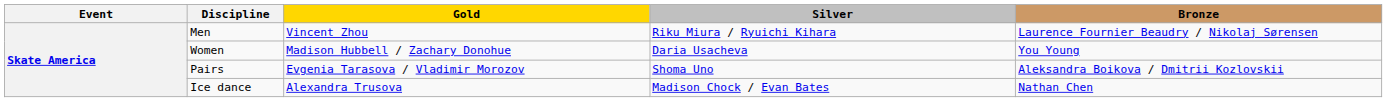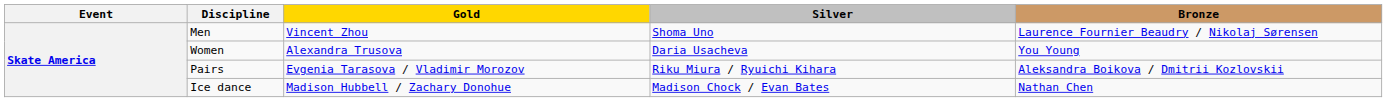 <table class="wikitable unsortable" style="text-align:left; width:100%;">
 <tr>
 <th scope="col" style="width:10%">Event</th>
 <th scope="col" style="width:5%">Discipline</th>
 <td scope="col" style="text-align:center; width:20%; background:gold"><strong>Gold</strong></td>
 <td scope="col" style="text-align:center; width:20%; background:silver"><strong>Silver</strong></td>
 <td scope="col" style="text-align:center; width:20%; background:#c96"><strong>Bronze</strong></td>
 </tr>
 <tr>
 <th scope="row" style="text-align:left" rowspan="4"> <a href='#'>Skate America</a></th>
 <td>Men</td>
 <td> <a href='#'>Vincent Zhou</a></td>
-<td> <a href='#'>Riku Miura</a> / <a href='#'>Ryuichi Kihara</a></td>
+<td> <a href='#'>Shoma Uno</a></td>
 <td> <a href='#'>Laurence Fournier Beaudry</a> / <a href='#'>Nikolaj Sørensen</a></td>
 </tr>
 <tr>
 <td>Women</td>
-<td> <a href='#'>Madison Hubbell</a> / <a href='#'>Zachary Donohue</a></td>
+<td> <a href='#'>Alexandra Trusova</a></td>
 <td> <a href='#'>Daria Usacheva</a></td>
 <td> <a href='#'>You Young</a></td>
 </tr>
 <tr>
 <td>Pairs</td>
 <td> <a href='#'>Evgenia Tarasova</a> / <a href='#'>Vladimir Morozov</a></td>
-<td> <a href='#'>Shoma Uno</a></td>
+<td> <a href='#'>Riku Miura</a> / <a href='#'>Ryuichi Kihara</a></td>
 <td> <a href='#'>Aleksandra Boikova</a> / <a href='#'>Dmitrii Kozlovskii</a></td>
 </tr>
 <tr>
 <td>Ice dance</td>
-<td> <a href='#'>Alexandra Trusova</a></td>
+<td> <a href='#'>Madison Hubbell</a> / <a href='#'>Zachary Donohue</a></td>
 <td> <a href='#'>Madison Chock</a> / <a href='#'>Evan Bates</a></td>
 <td> <a href='#'>Nathan Chen</a></td>
 </tr>
 </table>
